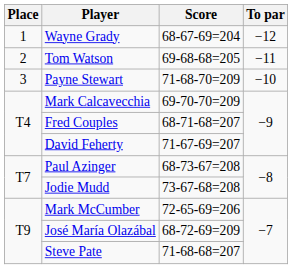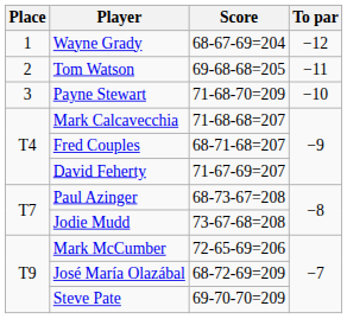 <table class="wikitable">
 <tr>
 <th>Place</th>
 <th>Player</th>
 <th>Score</th>
 <th>To par</th>
 </tr>
 <tr>
 <td align=center>1</td>
 <td> <a href='#'>Wayne Grady</a></td>
 <td align=center>68-67-69=204</td>
 <td align=center>−12</td>
 </tr>
 <tr>
 <td align=center>2</td>
 <td> <a href='#'>Tom Watson</a></td>
 <td align=center>69-68-68=205</td>
 <td align=center>−11</td>
 </tr>
 <tr>
 <td align=center>3</td>
 <td> <a href='#'>Payne Stewart</a></td>
 <td align=center>71-68-70=209</td>
 <td align=center>−10</td>
 </tr>
 <tr>
 <td rowspan="3" align=center>T4</td>
 <td> <a href='#'>Mark Calcavecchia</a></td>
-<td align=center>69-70-70=209</td>
+<td align=center>71-68-68=207</td>
 <td rowspan="3" align=center>−9</td>
 </tr>
 <tr>
 <td> <a href='#'>Fred Couples</a></td>
 <td align=center>68-71-68=207</td>
 </tr>
 <tr>
 <td> <a href='#'>David Feherty</a></td>
 <td align=center>71-67-69=207</td>
 </tr>
 <tr>
 <td rowspan="2" align=center>T7</td>
 <td> <a href='#'>Paul Azinger</a></td>
 <td align=center>68-73-67=208</td>
 <td rowspan="2" align=center>−8</td>
 </tr>
 <tr>
 <td> <a href='#'>Jodie Mudd</a></td>
 <td align=center>73-67-68=208</td>
 </tr>
 <tr>
 <td rowspan="3" align=center>T9</td>
 <td> <a href='#'>Mark McCumber</a></td>
 <td align=center>72-65-69=206</td>
 <td rowspan="3" align=center>−7</td>
 </tr>
 <tr>
 <td> <a href='#'>José María Olazábal</a></td>
 <td align=center>68-72-69=209</td>
 </tr>
 <tr>
 <td> <a href='#'>Steve Pate</a></td>
-<td align=center>71-68-68=207</td>
+<td align=center>69-70-70=209</td>
 </tr>
 </table>
